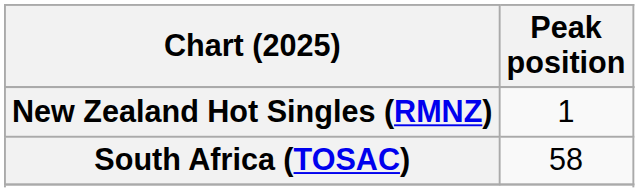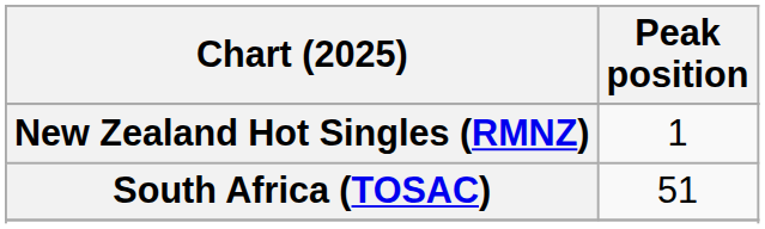 <table class="wikitable sortable plainrowheaders" style="text-align:center">
 <tr>
 <th scope="col">Chart (2025)</th>
 <th scope="col">Peak<br>position</th>
 </tr>
 <tr>
 </tr>
 <tr>
 <th scope="row">New Zealand Hot Singles (<a href='#'>RMNZ</a>)</th>
 <td>1</td>
 </tr>
 <tr>
 <th scope="row">South Africa (<a href='#'>TOSAC</a>)</th>
-<td>58</td>
+<td>51</td>
 </tr>
 <tr>
 </tr>
 <tr>
 </tr>
 <tr>
 </tr>
 </table>
